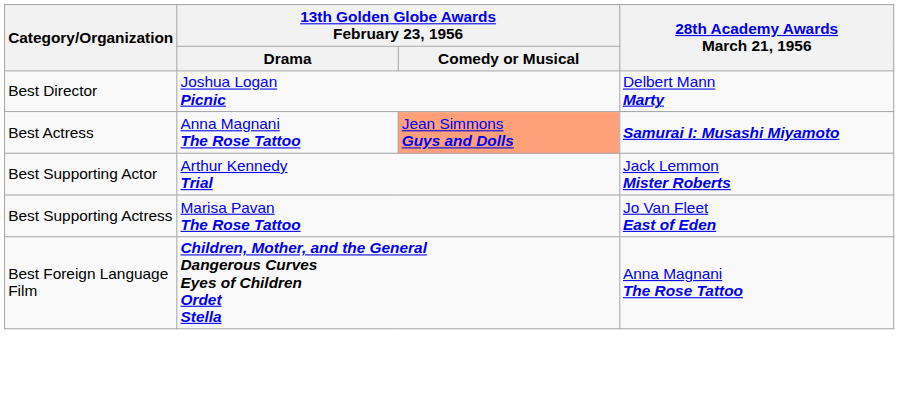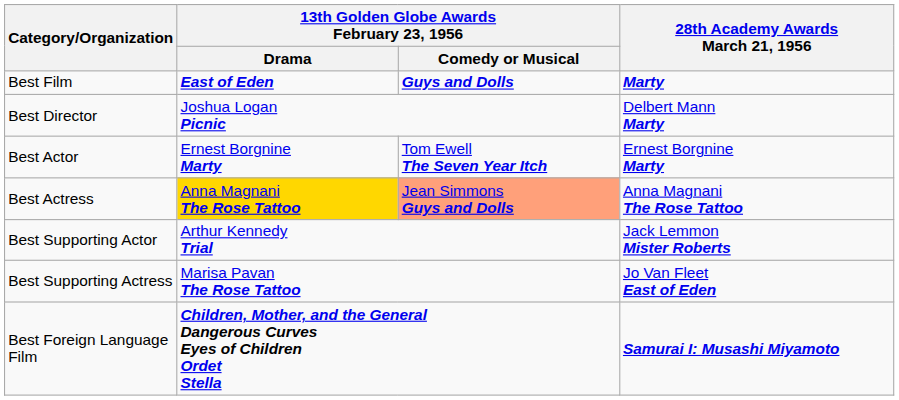 <table class="wikitable" style="font-size: 90%;">
 <tr>
 <th rowspan="2" style="width:20px;">Category/Organization</th>
 <th colspan="2" style="width:250px;"><a href='#'>13th Golden Globe Awards</a><br>February 23, 1956</th>
 <th rowspan="2" style="width:250px;"><a href='#'>28th Academy Awards</a><br>March 21, 1956</th>
 </tr>
 <tr>
 <th width=200>Drama</th>
 <th style="width:200px;">Comedy or Musical</th>
 </tr>
 <tr>
+<td>Best Film</td>
+<td><strong><em><a href='#'>East of Eden</a></em></strong></td>
+<td><strong><em><a href='#'>Guys and Dolls</a></em></strong></td>
+<td><strong><em><a href='#'>Marty</a></em></strong></td>
+</tr>
+<tr>
 <td>Best Director</td>
 <td colspan="2"><a href='#'>Joshua Logan</a><br><strong><em><a href='#'>Picnic</a></em></strong></td>
 <td><a href='#'>Delbert Mann</a><br><strong><em><a href='#'>Marty</a></em></strong></td>
 </tr>
 <tr>
+<td>Best Actor</td>
+<td><a href='#'>Ernest Borgnine</a><br><strong><em><a href='#'>Marty</a></em></strong></td>
+<td><a href='#'>Tom Ewell</a><br><strong><em><a href='#'>The Seven Year Itch</a></em></strong></td>
+<td><a href='#'>Ernest Borgnine</a><br><strong><em><a href='#'>Marty</a></em></strong></td>
+</tr>
+<tr>
 <td>Best Actress</td>
+<td style="background: gold;"><a href='#'>Anna Magnani</a><br><strong><em><a href='#'>The Rose Tattoo</a></em></strong></td>
+<td style="background: lightsalmon;"><a href='#'>Jean Simmons</a><br><strong><em><a href='#'>Guys and Dolls</a></em></strong></td>
 <td><a href='#'>Anna Magnani</a><br><strong><em><a href='#'>The Rose Tattoo</a></em></strong></td>
-<td style="background: lightsalmon;"><a href='#'>Jean Simmons</a><br><strong><em><a href='#'>Guys and Dolls</a></em></strong></td>
-<td><strong><em><a href='#'>Samurai I: Musashi Miyamoto</a></em></strong></td>
 </tr>
 <tr>
 <td>Best Supporting Actor</td>
 <td colspan="2"><a href='#'>Arthur Kennedy</a><br><strong><em><a href='#'>Trial</a></em></strong></td>
 <td><a href='#'>Jack Lemmon</a><br><strong><em><a href='#'>Mister Roberts</a></em></strong></td>
 </tr>
 <tr>
 <td>Best Supporting Actress</td>
 <td colspan="2"><a href='#'>Marisa Pavan</a><br><strong><em><a href='#'>The Rose Tattoo</a></em></strong></td>
 <td><a href='#'>Jo Van Fleet</a><br><strong><em><a href='#'>East of Eden</a></em></strong></td>
 </tr>
 <tr>
 <td>Best Foreign Language Film</td>
 <td colspan="2"><strong><em><a href='#'>Children, Mother, and the General</a></em></strong><br><strong><em>Dangerous Curves</em></strong><br><strong><em>Eyes of Children</em></strong><br><strong><em><a href='#'>Ordet</a></em></strong><br><strong><em><a href='#'>Stella</a></em></strong></td>
-<td><a href='#'>Anna Magnani</a><br><strong><em><a href='#'>The Rose Tattoo</a></em></strong></td>
+<td><strong><em><a href='#'>Samurai I: Musashi Miyamoto</a></em></strong></td>
 </tr>
 </table>
